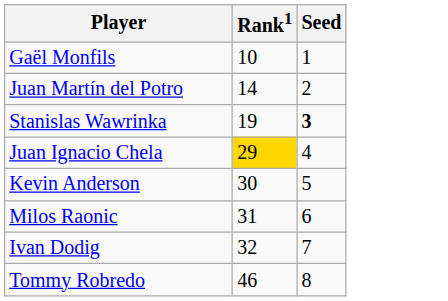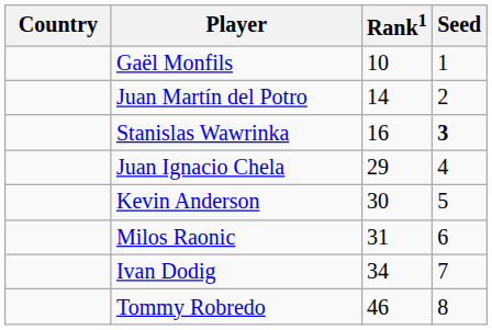 <table class="sortable wikitable">
 <tr>
+<th width="70">Country</th>
 <th width="175">Player</th>
 <th>Rank<sup>1</sup></th>
 <th>Seed</th>
 </tr>
 <tr>
+<td></td>
 <td><a href='#'>Gaël Monfils</a></td>
 <td>10</td>
 <td>1</td>
 </tr>
 <tr>
+<td></td>
 <td><a href='#'>Juan Martín del Potro</a></td>
 <td>14</td>
 <td>2</td>
 </tr>
 <tr>
+<td></td>
 <td><a href='#'>Stanislas Wawrinka</a></td>
-<td>19</td>
+<td>16</td>
 <td><strong>3</strong></td>
 </tr>
 <tr>
+<td></td>
 <td><a href='#'>Juan Ignacio Chela</a></td>
-<td style="background: gold;">29</td>
+<td>29</td>
 <td>4</td>
 </tr>
 <tr>
+<td></td>
 <td><a href='#'>Kevin Anderson</a></td>
 <td>30</td>
 <td>5</td>
 </tr>
 <tr>
+<td></td>
 <td><a href='#'>Milos Raonic</a></td>
 <td>31</td>
 <td>6</td>
 </tr>
 <tr>
+<td></td>
 <td><a href='#'>Ivan Dodig</a></td>
-<td>32</td>
+<td>34</td>
 <td>7</td>
 </tr>
 <tr>
+<td></td>
 <td><a href='#'>Tommy Robredo</a></td>
 <td>46</td>
 <td>8</td>
 </tr>
 </table>
